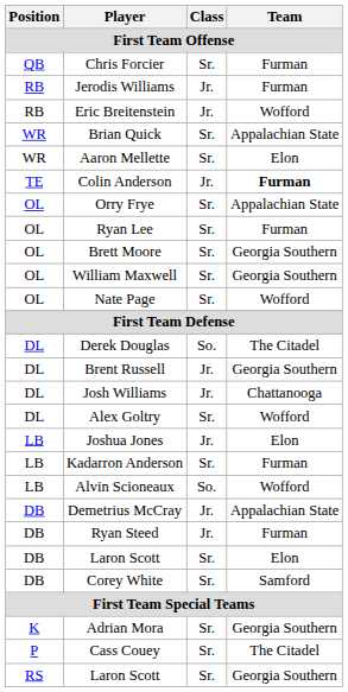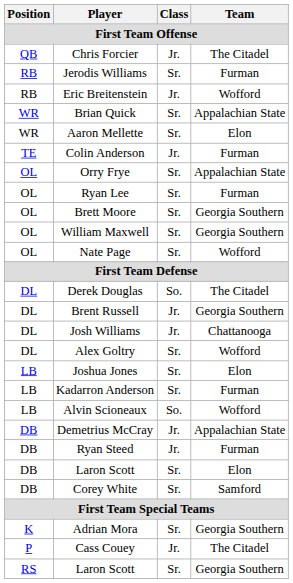 <table class="wikitable sortable" border="1">
 <tr>
 <th>Position</th>
 <th>Player</th>
 <th>Class</th>
 <th>Team</th>
 </tr>
 <tr>
 <td colspan="4" style="text-align:center; background:#DDDDDD;"><strong>First Team Offense</strong></td>
 </tr>
 <tr>
 <td style="text-align:center; background:white"><a href='#'>QB</a></td>
 <td style="text-align:center; background:white">Chris Forcier</td>
-<td style="text-align:center; background:white">Sr.</td>
-<td style="text-align:center; background:white">Furman</td>
+<td style="text-align:center; background:white">Jr.</td>
+<td style="text-align:center; background:white">The Citadel</td>
 </tr>
 <tr>
 <td style="text-align:center; background:white"><a href='#'>RB</a></td>
 <td style="text-align:center; background:white">Jerodis Williams</td>
-<td style="text-align:center; background:white">Jr.</td>
+<td style="text-align:center; background:white">Sr.</td>
 <td style="text-align:center; background:white">Furman</td>
 </tr>
 <tr>
 <td style="text-align:center; background:white">RB</td>
 <td style="text-align:center; background:white">Eric Breitenstein</td>
 <td style="text-align:center; background:white">Jr.</td>
 <td style="text-align:center; background:white">Wofford</td>
 </tr>
 <tr>
 <td style="text-align:center; background:white"><a href='#'>WR</a></td>
 <td style="text-align:center; background:white">Brian Quick</td>
 <td style="text-align:center; background:white">Sr.</td>
 <td style="text-align:center; background:white">Appalachian State</td>
 </tr>
 <tr>
 <td style="text-align:center; background:white">WR</td>
 <td style="text-align:center; background:white">Aaron Mellette</td>
 <td style="text-align:center; background:white">Sr.</td>
 <td style="text-align:center; background:white">Elon</td>
 </tr>
 <tr>
 <td style="text-align:center; background:white"><a href='#'>TE</a></td>
 <td style="text-align:center; background:white">Colin Anderson</td>
 <td style="text-align:center; background:white">Jr.</td>
-<td style="text-align:center; background:white"><strong>Furman</strong></td>
+<td style="text-align:center; background:white">Furman</td>
 </tr>
 <tr>
 <td style="text-align:center; background:white"><a href='#'>OL</a></td>
 <td style="text-align:center; background:white">Orry Frye</td>
 <td style="text-align:center; background:white">Sr.</td>
 <td style="text-align:center; background:white">Appalachian State</td>
 </tr>
 <tr>
 <td style="text-align:center; background:white">OL</td>
 <td style="text-align:center; background:white">Ryan Lee</td>
 <td style="text-align:center; background:white">Sr.</td>
 <td style="text-align:center; background:white">Furman</td>
 </tr>
 <tr>
 <td style="text-align:center; background:white">OL</td>
 <td style="text-align:center; background:white">Brett Moore</td>
 <td style="text-align:center; background:white">Sr.</td>
 <td style="text-align:center; background:white">Georgia Southern</td>
 </tr>
 <tr>
 <td style="text-align:center; background:white">OL</td>
 <td style="text-align:center; background:white">William Maxwell</td>
 <td style="text-align:center; background:white">Sr.</td>
 <td style="text-align:center; background:white">Georgia Southern</td>
 </tr>
 <tr>
 <td style="text-align:center; background:white">OL</td>
 <td style="text-align:center; background:white">Nate Page</td>
 <td style="text-align:center; background:white">Sr.</td>
 <td style="text-align:center; background:white">Wofford</td>
 </tr>
 <tr>
 <td colspan="4" style="text-align:center; background:#DDDDDD;"><strong>First Team Defense</strong></td>
 </tr>
 <tr>
 <td style="text-align:center; background:white"><a href='#'>DL</a></td>
 <td style="text-align:center; background:white">Derek Douglas</td>
 <td style="text-align:center; background:white">So.</td>
 <td style="text-align:center; background:white">The Citadel</td>
 </tr>
 <tr>
 <td style="text-align:center; background:white">DL</td>
 <td style="text-align:center; background:white">Brent Russell</td>
 <td style="text-align:center; background:white">Jr.</td>
 <td style="text-align:center; background:white">Georgia Southern</td>
 </tr>
 <tr>
 <td style="text-align:center; background:white">DL</td>
 <td style="text-align:center; background:white">Josh Williams</td>
 <td style="text-align:center; background:white">Jr.</td>
 <td style="text-align:center; background:white">Chattanooga</td>
 </tr>
 <tr>
 <td style="text-align:center; background:white">DL</td>
 <td style="text-align:center; background:white">Alex Goltry</td>
 <td style="text-align:center; background:white">Sr.</td>
 <td style="text-align:center; background:white">Wofford</td>
 </tr>
 <tr>
 <td style="text-align:center; background:white"><a href='#'>LB</a></td>
 <td style="text-align:center; background:white">Joshua Jones</td>
-<td style="text-align:center; background:white">Jr.</td>
+<td style="text-align:center; background:white">Sr.</td>
 <td style="text-align:center; background:white">Elon</td>
 </tr>
 <tr>
 <td style="text-align:center; background:white">LB</td>
 <td style="text-align:center; background:white">Kadarron Anderson</td>
 <td style="text-align:center; background:white">Sr.</td>
 <td style="text-align:center; background:white">Furman</td>
 </tr>
 <tr>
 <td style="text-align:center; background:white">LB</td>
 <td style="text-align:center; background:white">Alvin Scioneaux</td>
 <td style="text-align:center; background:white">So.</td>
 <td style="text-align:center; background:white">Wofford</td>
 </tr>
 <tr>
 <td style="text-align:center; background:white"><a href='#'>DB</a></td>
 <td style="text-align:center; background:white">Demetrius McCray</td>
 <td style="text-align:center; background:white">Jr.</td>
 <td style="text-align:center; background:white">Appalachian State</td>
 </tr>
 <tr>
 <td style="text-align:center; background:white">DB</td>
 <td style="text-align:center; background:white">Ryan Steed</td>
 <td style="text-align:center; background:white">Jr.</td>
 <td style="text-align:center; background:white">Furman</td>
 </tr>
 <tr>
 <td style="text-align:center; background:white">DB</td>
 <td style="text-align:center; background:white">Laron Scott</td>
 <td style="text-align:center; background:white">Sr.</td>
 <td style="text-align:center; background:white">Elon</td>
 </tr>
 <tr>
 <td style="text-align:center; background:white">DB</td>
 <td style="text-align:center; background:white">Corey White</td>
 <td style="text-align:center; background:white">Sr.</td>
 <td style="text-align:center; background:white">Samford</td>
 </tr>
 <tr>
 <td colspan="4" style="text-align:center; background:#DDDDDD;"><strong>First Team Special Teams</strong></td>
 </tr>
 <tr>
 <td style="text-align:center; background:white"><a href='#'>K</a></td>
 <td style="text-align:center; background:white">Adrian Mora</td>
 <td style="text-align:center; background:white">Sr.</td>
 <td style="text-align:center; background:white">Georgia Southern</td>
 </tr>
 <tr>
 <td style="text-align:center; background:white"><a href='#'>P</a></td>
 <td style="text-align:center; background:white">Cass Couey</td>
-<td style="text-align:center; background:white">Sr.</td>
+<td style="text-align:center; background:white">Jr.</td>
 <td style="text-align:center; background:white">The Citadel</td>
 </tr>
 <tr>
 <td style="text-align:center; background:white"><a href='#'>RS</a></td>
 <td style="text-align:center; background:white">Laron Scott</td>
 <td style="text-align:center; background:white">Sr.</td>
 <td style="text-align:center; background:white">Georgia Southern</td>
 </tr>
 </table>
